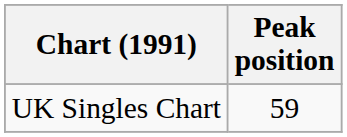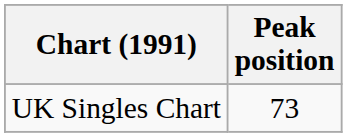 <table class="wikitable sortable">
 <tr>
 <th>Chart (1991)</th>
 <th>Peak<br>position</th>
 </tr>
 <tr>
 <td>UK Singles Chart</td>
-<td style="text-align:center;">59</td>
+<td style="text-align:center;">73</td>
 </tr>
 </table>
